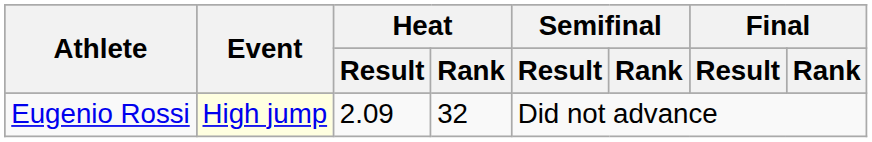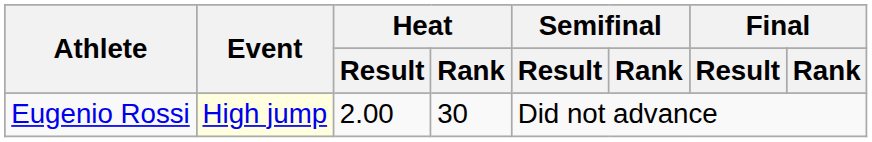 <table class=wikitable>
 <tr>
 <th rowspan=2>Athlete</th>
 <th rowspan=2>Event</th>
 <th colspan=2>Heat</th>
 <th colspan=2>Semifinal</th>
 <th colspan=2>Final</th>
 </tr>
 <tr>
 <th>Result</th>
 <th>Rank</th>
 <th>Result</th>
 <th>Rank</th>
 <th>Result</th>
 <th>Rank</th>
 </tr>
 <tr>
 <td><a href='#'>Eugenio Rossi</a></td>
 <td style="background: lightyellow;"><a href='#'>High jump</a></td>
-<td>2.09</td>
-<td>32</td>
+<td>2.00</td>
+<td>30</td>
 <td colspan=4>Did not advance</td>
 </tr>
 </table>
